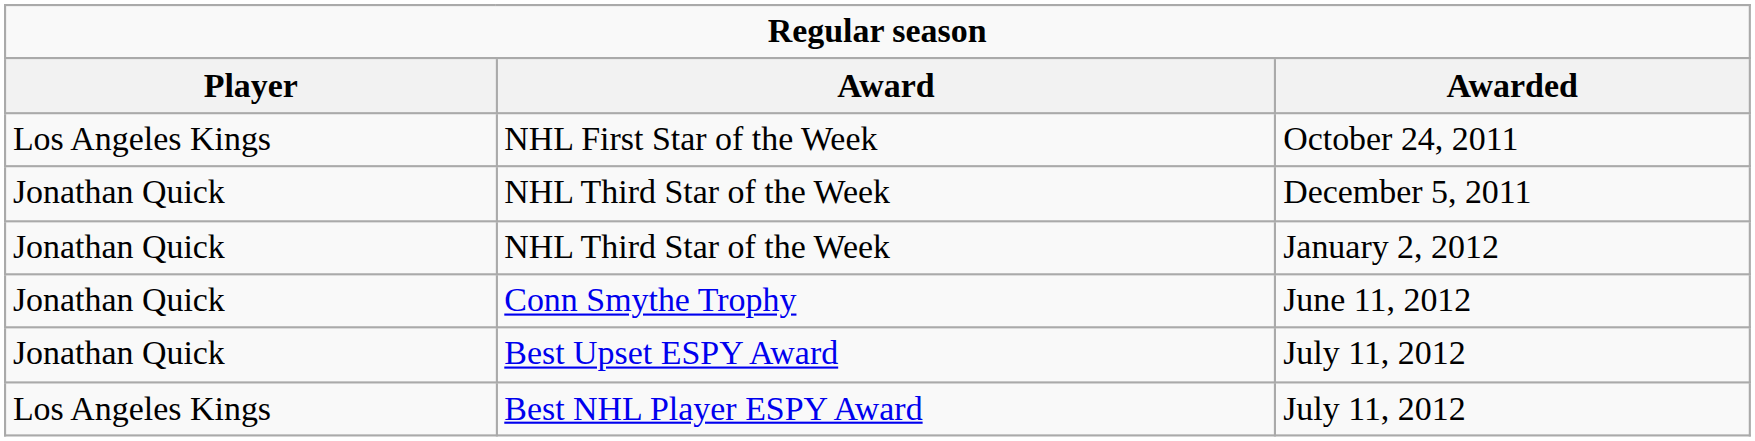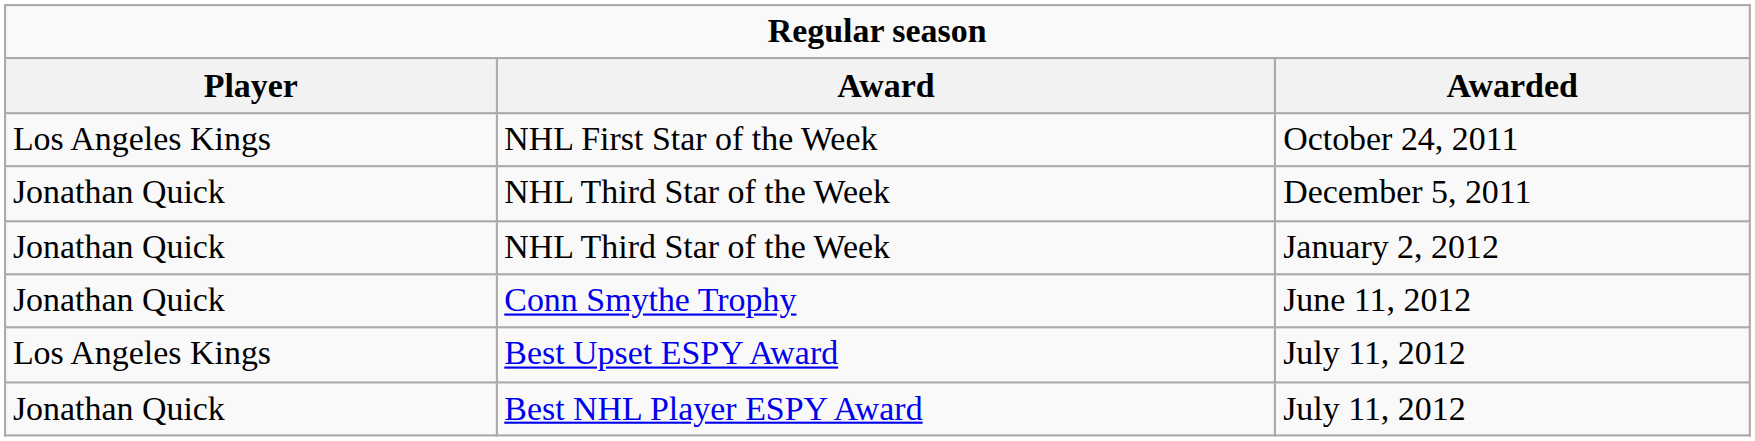 <table class="wikitable" style="width:52%;">
 <tr>
 <td colspan="10" style="text-align:center;"><strong>Regular season</strong></td>
 </tr>
 <tr>
 <th>Player</th>
 <th>Award</th>
 <th>Awarded</th>
 </tr>
 <tr>
 <td>Los Angeles Kings</td>
 <td>NHL First Star of the Week</td>
 <td>October 24, 2011</td>
 </tr>
 <tr>
 <td>Jonathan Quick</td>
 <td>NHL Third Star of the Week</td>
 <td>December 5, 2011</td>
 </tr>
 <tr>
 <td>Jonathan Quick</td>
 <td>NHL Third Star of the Week</td>
 <td>January 2, 2012</td>
 </tr>
 <tr>
 <td>Jonathan Quick</td>
 <td><a href='#'>Conn Smythe Trophy</a></td>
 <td>June 11, 2012</td>
 </tr>
 <tr>
-<td>Jonathan Quick</td>
+<td>Los Angeles Kings</td>
 <td><a href='#'>Best Upset ESPY Award</a></td>
 <td>July 11, 2012</td>
 </tr>
 <tr>
-<td>Los Angeles Kings</td>
+<td>Jonathan Quick</td>
 <td><a href='#'>Best NHL Player ESPY Award</a></td>
 <td>July 11, 2012</td>
 </tr>
 </table>
